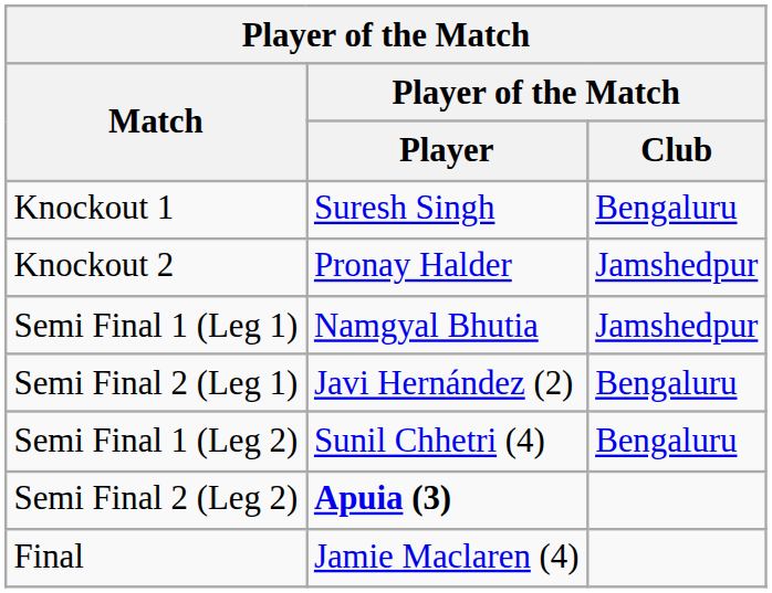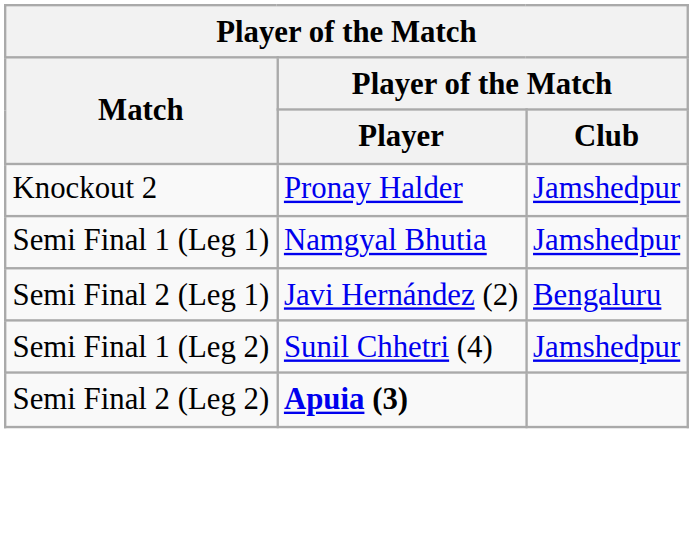 <table class="wikitable collapsible" style="text-align: left; font-size:small;">
 <tr>
 <th colspan="3">Player of the Match</th>
 </tr>
 <tr>
 <th rowspan="2">Match</th>
 <th colspan="2">Player of the Match</th>
 </tr>
 <tr>
 <th>Player</th>
 <th>Club</th>
-</tr>
-<tr>
-<td>Knockout 1</td>
-<td> <a href='#'>Suresh Singh</a></td>
-<td><a href='#'>Bengaluru</a></td>
 </tr>
 <tr>
 <td>Knockout 2</td>
 <td> <a href='#'>Pronay Halder</a></td>
 <td><a href='#'>Jamshedpur</a></td>
 </tr>
 <tr>
 <td>Semi Final 1 (Leg 1)</td>
 <td> <a href='#'>Namgyal Bhutia</a></td>
 <td><a href='#'>Jamshedpur</a></td>
 </tr>
 <tr>
 <td>Semi Final 2 (Leg 1)</td>
 <td> <a href='#'>Javi Hernández</a> (2)</td>
 <td><a href='#'>Bengaluru</a></td>
 </tr>
 <tr>
 <td>Semi Final 1 (Leg 2)</td>
 <td> <a href='#'>Sunil Chhetri</a> (4)</td>
-<td><a href='#'>Bengaluru</a></td>
+<td><a href='#'>Jamshedpur</a></td>
 </tr>
 <tr>
 <td>Semi Final 2 (Leg 2)</td>
 <td><strong> <a href='#'>Apuia</a> (3)</strong></td>
 <td></td>
 </tr>
-<tr>
-<td>Final</td>
-<td> <a href='#'>Jamie Maclaren</a> (4)</td>
-<td></td>
-</tr>
 </table>
